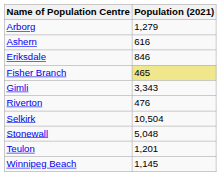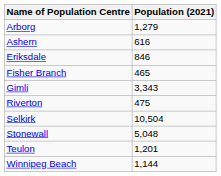 <table class="wikitable sortable">
 <tr>
 <th>Name of Population Centre</th>
 <th>Population (2021)</th>
 </tr>
 <tr>
 <td><a href='#'>Arborg</a></td>
 <td>1,279</td>
 </tr>
 <tr>
 <td><a href='#'>Ashern</a></td>
 <td>616</td>
 </tr>
 <tr>
 <td><a href='#'>Eriksdale</a></td>
 <td>846</td>
 </tr>
 <tr>
 <td><a href='#'>Fisher Branch</a></td>
-<td style="background: khaki;">465</td>
+<td>465</td>
 </tr>
 <tr>
 <td><a href='#'>Gimli</a></td>
 <td>3,343</td>
 </tr>
 <tr>
 <td><a href='#'>Riverton</a></td>
-<td>476</td>
+<td>475</td>
 </tr>
 <tr>
 <td><a href='#'>Selkirk</a></td>
 <td>10,504</td>
 </tr>
 <tr>
 <td><a href='#'>Stonewall</a></td>
 <td>5,048</td>
 </tr>
 <tr>
 <td><a href='#'>Teulon</a></td>
 <td>1,201</td>
 </tr>
 <tr>
 <td><a href='#'>Winnipeg Beach</a></td>
-<td>1,145</td>
+<td>1,144</td>
 </tr>
 </table>
